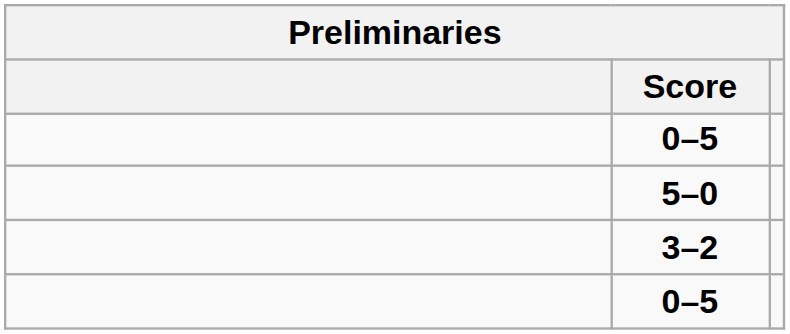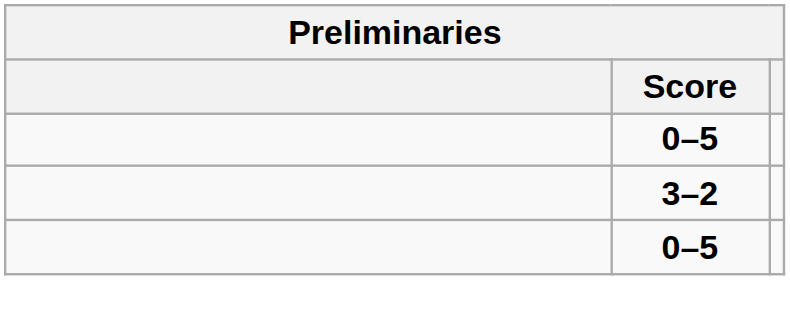 <table class="wikitable" style="text-align: center; font-size:90% ">
 <tr>
 <th colspan=3>Preliminaries</th>
 </tr>
 <tr>
 <th align="right" width="250"></th>
 <th width="60">Score</th>
 <th align=leftwidth="250"></th>
 </tr>
 <tr>
 <td align=left></td>
 <td><strong>0–5</strong></td>
 <td align=left><strong></strong></td>
 </tr>
 <tr>
 <td align=left><strong></strong></td>
-<td><strong>5–0</strong></td>
-<td align=left></td>
-</tr>
-<tr>
-<td align=left><strong></strong></td>
 <td><strong>3–2</strong></td>
 <td align=left></td>
 </tr>
 <tr>
 <td align=left></td>
 <td><strong>0–5</strong></td>
 <td align=left><strong></strong></td>
 </tr>
 </table>
